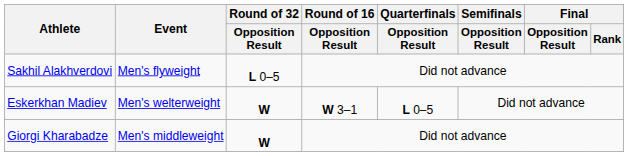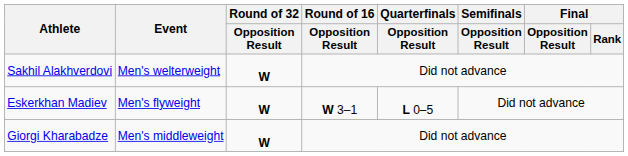 <table class="wikitable" style="font-size:90%">
 <tr>
 <th rowspan="2">Athlete</th>
 <th rowspan="2">Event</th>
 <th>Round of 32</th>
 <th>Round of 16</th>
 <th>Quarterfinals</th>
 <th>Semifinals</th>
 <th colspan=2>Final</th>
 </tr>
 <tr style="font-size:95%">
 <th>Opposition<br>Result</th>
 <th>Opposition<br>Result</th>
 <th>Opposition<br>Result</th>
 <th>Opposition<br>Result</th>
 <th>Opposition<br>Result</th>
 <th>Rank</th>
 </tr>
 <tr align=center>
 <td align=left><a href='#'>Sakhil Alakhverdovi</a></td>
-<td align=left><a href='#'>Men's flyweight</a></td>
-<td><br><strong>L</strong> 0–5</td>
+<td align=left><a href='#'>Men's welterweight</a></td>
+<td><br><strong>W</strong> </td>
 <td colspan="5">Did not advance</td>
 </tr>
 <tr align=center>
 <td align=left><a href='#'>Eskerkhan Madiev</a></td>
-<td align=left><a href='#'>Men's welterweight</a></td>
+<td align=left><a href='#'>Men's flyweight</a></td>
 <td><br><strong>W</strong> </td>
 <td><br><strong>W</strong> 3–1</td>
 <td><br><strong>L</strong> 0–5</td>
 <td colspan="3">Did not advance</td>
 </tr>
 <tr align=center>
 <td align=left><a href='#'>Giorgi Kharabadze</a></td>
 <td align=left><a href='#'>Men's middleweight</a></td>
 <td><br><strong>W</strong> </td>
 <td colspan="5">Did not advance</td>
 </tr>
 </table>
